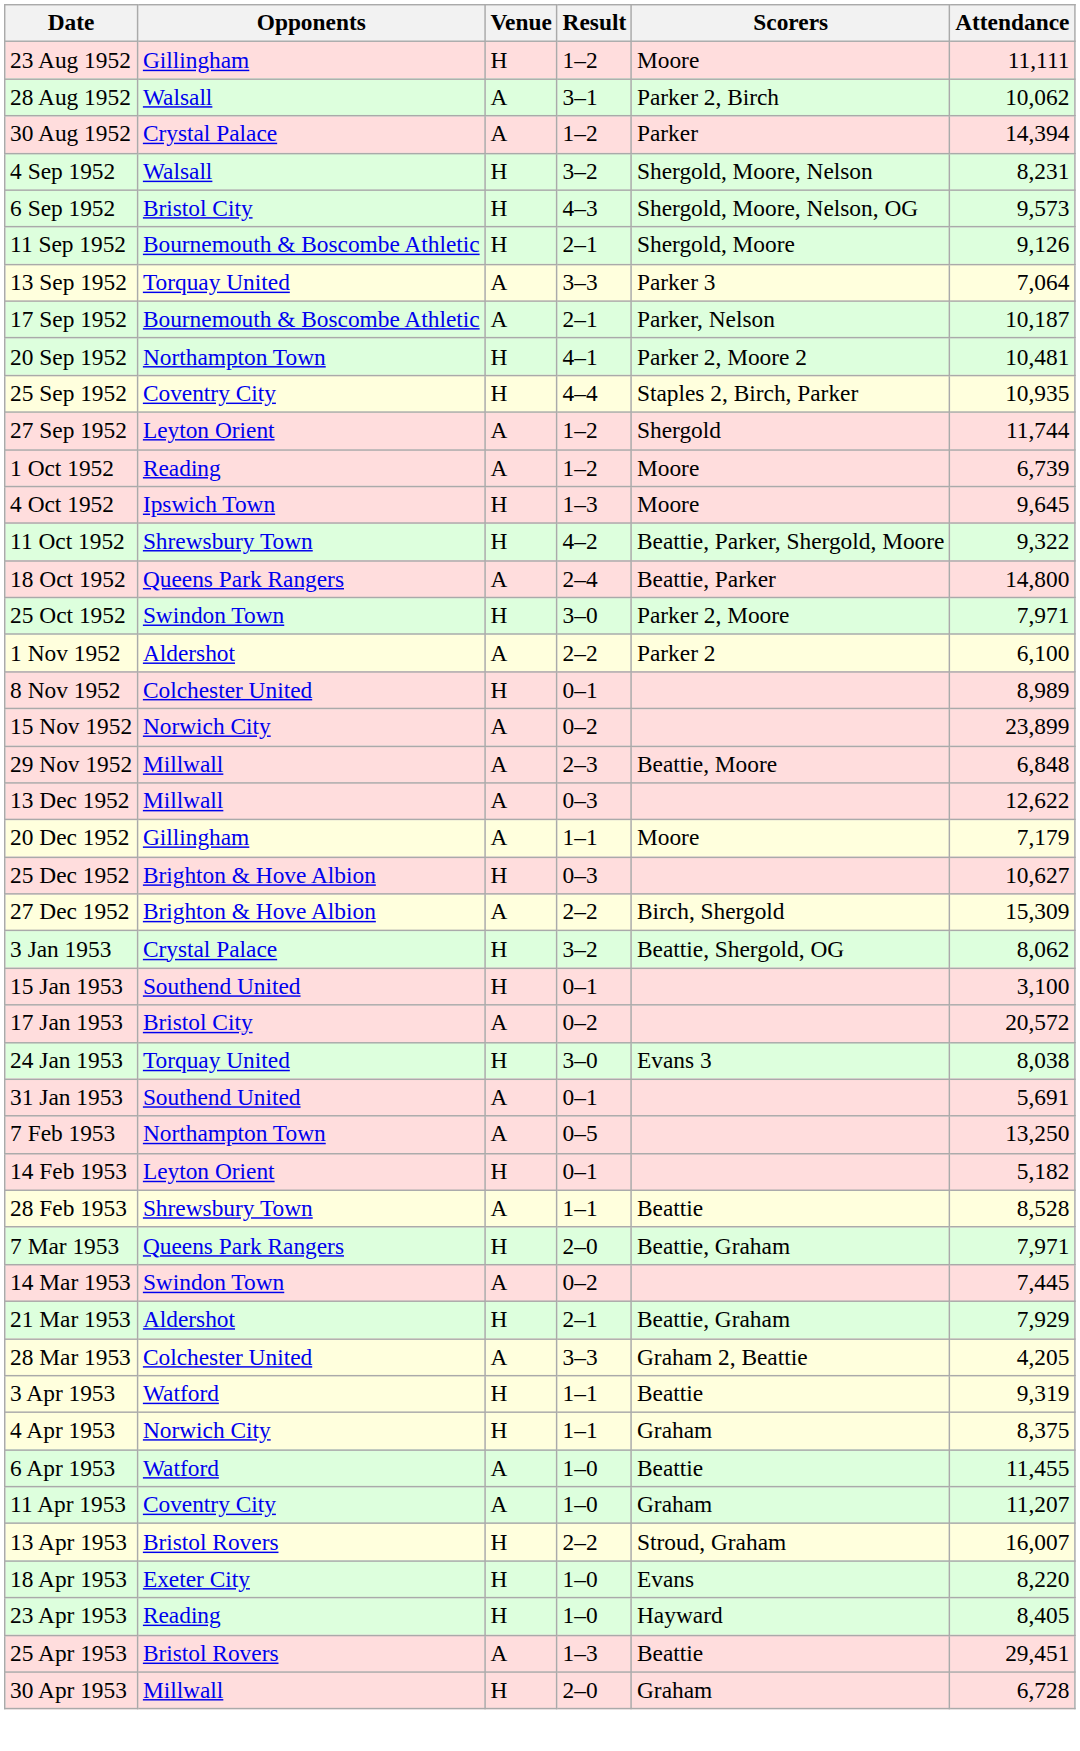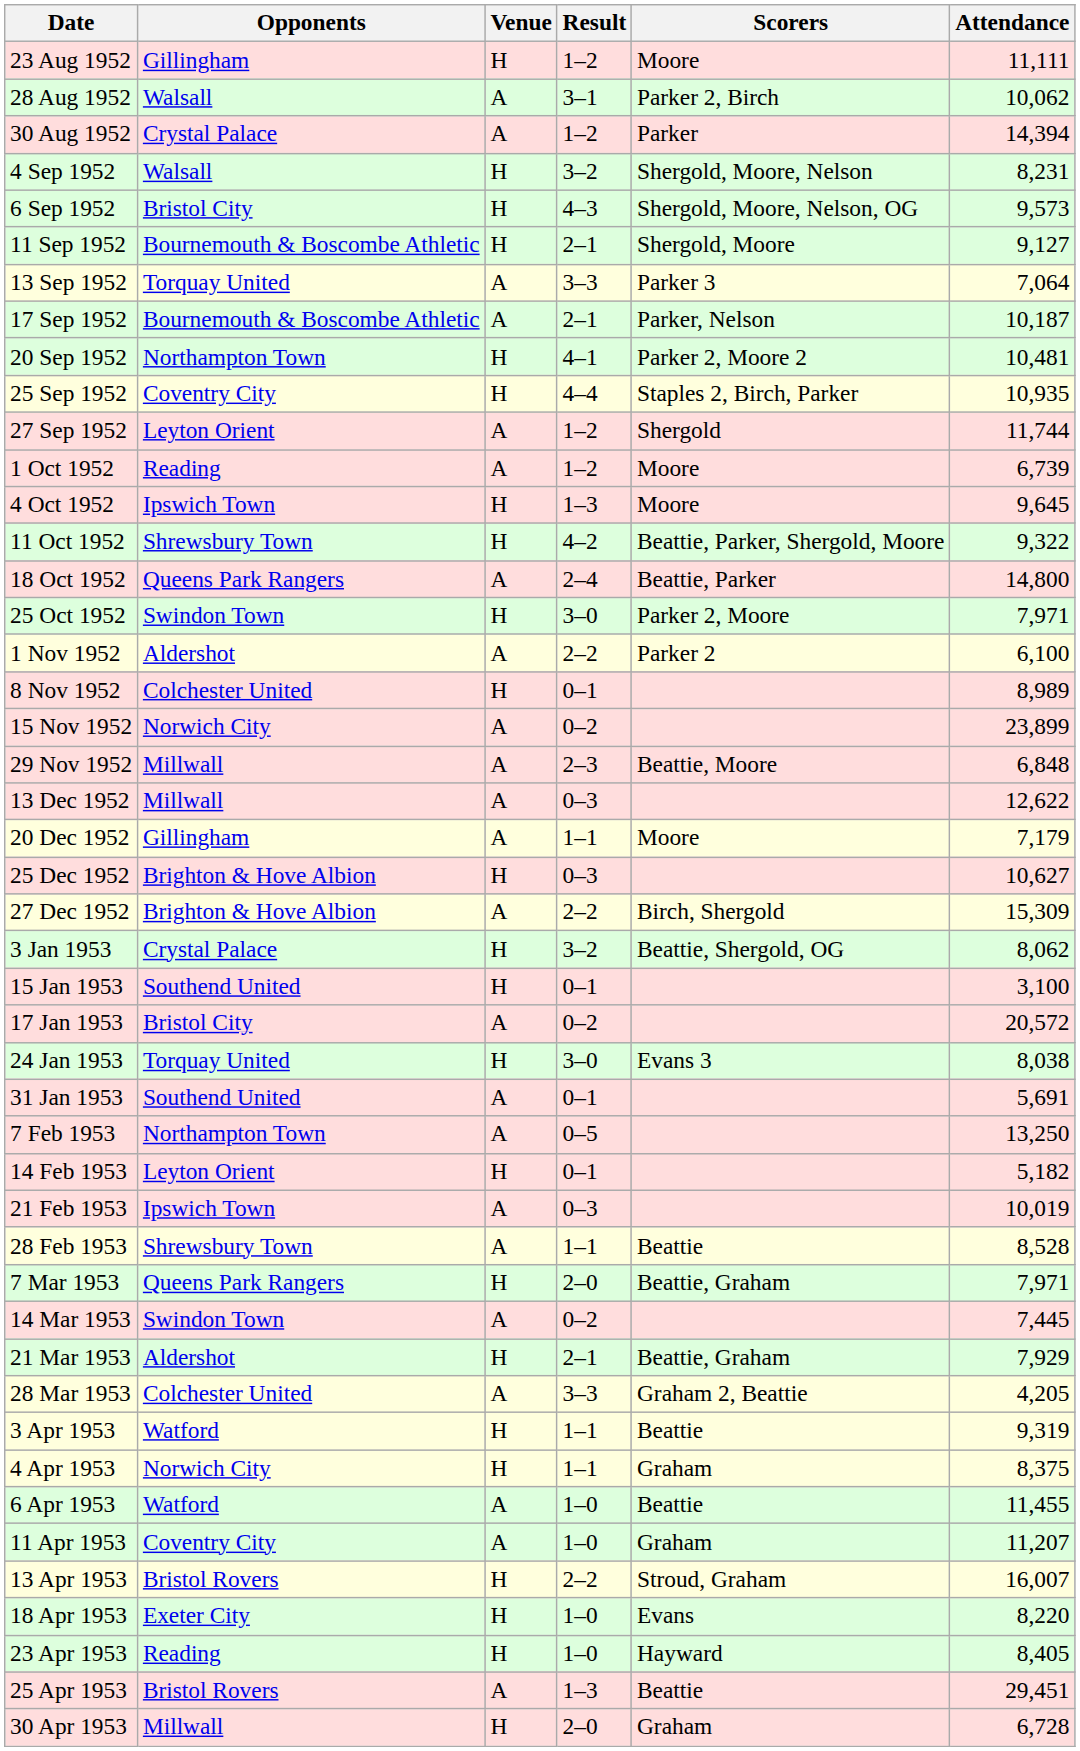 <table class="wikitable sortable">
 <tr>
 <th>Date</th>
 <th>Opponents</th>
 <th>Venue</th>
 <th>Result</th>
 <th>Scorers</th>
 <th>Attendance</th>
 </tr>
 <tr bgcolor="#ffdddd">
 <td>23 Aug 1952</td>
 <td><a href='#'>Gillingham</a></td>
 <td>H</td>
 <td>1–2</td>
 <td>Moore</td>
 <td align="right">11,111</td>
 </tr>
 <tr bgcolor="#ddffdd">
 <td>28 Aug 1952</td>
 <td><a href='#'>Walsall</a></td>
 <td>A</td>
 <td>3–1</td>
 <td>Parker 2, Birch</td>
 <td align="right">10,062</td>
 </tr>
 <tr bgcolor="#ffdddd">
 <td>30 Aug 1952</td>
 <td><a href='#'>Crystal Palace</a></td>
 <td>A</td>
 <td>1–2</td>
 <td>Parker</td>
 <td align="right">14,394</td>
 </tr>
 <tr bgcolor="#ddffdd">
 <td>4 Sep 1952</td>
 <td><a href='#'>Walsall</a></td>
 <td>H</td>
 <td>3–2</td>
 <td>Shergold, Moore, Nelson</td>
 <td align="right">8,231</td>
 </tr>
 <tr bgcolor="#ddffdd">
 <td>6 Sep 1952</td>
 <td><a href='#'>Bristol City</a></td>
 <td>H</td>
 <td>4–3</td>
 <td>Shergold, Moore, Nelson, OG</td>
 <td align="right">9,573</td>
 </tr>
 <tr bgcolor="#ddffdd">
 <td>11 Sep 1952</td>
 <td><a href='#'>Bournemouth & Boscombe Athletic</a></td>
 <td>H</td>
 <td>2–1</td>
 <td>Shergold, Moore</td>
-<td align="right">9,126</td>
+<td align="right">9,127</td>
 </tr>
 <tr bgcolor="#ffffdd">
 <td>13 Sep 1952</td>
 <td><a href='#'>Torquay United</a></td>
 <td>A</td>
 <td>3–3</td>
 <td>Parker 3</td>
 <td align="right">7,064</td>
 </tr>
 <tr bgcolor="#ddffdd">
 <td>17 Sep 1952</td>
 <td><a href='#'>Bournemouth & Boscombe Athletic</a></td>
 <td>A</td>
 <td>2–1</td>
 <td>Parker, Nelson</td>
 <td align="right">10,187</td>
 </tr>
 <tr bgcolor="#ddffdd">
 <td>20 Sep 1952</td>
 <td><a href='#'>Northampton Town</a></td>
 <td>H</td>
 <td>4–1</td>
 <td>Parker 2, Moore 2</td>
 <td align="right">10,481</td>
 </tr>
 <tr bgcolor="#ffffdd">
 <td>25 Sep 1952</td>
 <td><a href='#'>Coventry City</a></td>
 <td>H</td>
 <td>4–4</td>
 <td>Staples 2, Birch, Parker</td>
 <td align="right">10,935</td>
 </tr>
 <tr bgcolor="#ffdddd">
 <td>27 Sep 1952</td>
 <td><a href='#'>Leyton Orient</a></td>
 <td>A</td>
 <td>1–2</td>
 <td>Shergold</td>
 <td align="right">11,744</td>
 </tr>
 <tr bgcolor="#ffdddd">
 <td>1 Oct 1952</td>
 <td><a href='#'>Reading</a></td>
 <td>A</td>
 <td>1–2</td>
 <td>Moore</td>
 <td align="right">6,739</td>
 </tr>
 <tr bgcolor="#ffdddd">
 <td>4 Oct 1952</td>
 <td><a href='#'>Ipswich Town</a></td>
 <td>H</td>
 <td>1–3</td>
 <td>Moore</td>
 <td align="right">9,645</td>
 </tr>
 <tr bgcolor="#ddffdd">
 <td>11 Oct 1952</td>
 <td><a href='#'>Shrewsbury Town</a></td>
 <td>H</td>
 <td>4–2</td>
 <td>Beattie, Parker, Shergold, Moore</td>
 <td align="right">9,322</td>
 </tr>
 <tr bgcolor="#ffdddd">
 <td>18 Oct 1952</td>
 <td><a href='#'>Queens Park Rangers</a></td>
 <td>A</td>
 <td>2–4</td>
 <td>Beattie, Parker</td>
 <td align="right">14,800</td>
 </tr>
 <tr bgcolor="#ddffdd">
 <td>25 Oct 1952</td>
 <td><a href='#'>Swindon Town</a></td>
 <td>H</td>
 <td>3–0</td>
 <td>Parker 2, Moore</td>
 <td align="right">7,971</td>
 </tr>
 <tr bgcolor="#ffffdd">
 <td>1 Nov 1952</td>
 <td><a href='#'>Aldershot</a></td>
 <td>A</td>
 <td>2–2</td>
 <td>Parker 2</td>
 <td align="right">6,100</td>
 </tr>
 <tr bgcolor="#ffdddd">
 <td>8 Nov 1952</td>
 <td><a href='#'>Colchester United</a></td>
 <td>H</td>
 <td>0–1</td>
 <td></td>
 <td align="right">8,989</td>
 </tr>
 <tr bgcolor="#ffdddd">
 <td>15 Nov 1952</td>
 <td><a href='#'>Norwich City</a></td>
 <td>A</td>
 <td>0–2</td>
 <td></td>
 <td align="right">23,899</td>
 </tr>
 <tr bgcolor="#ffdddd">
 <td>29 Nov 1952</td>
 <td><a href='#'>Millwall</a></td>
 <td>A</td>
 <td>2–3</td>
 <td>Beattie, Moore</td>
 <td align="right">6,848</td>
 </tr>
 <tr bgcolor="#ffdddd">
 <td>13 Dec 1952</td>
 <td><a href='#'>Millwall</a></td>
 <td>A</td>
 <td>0–3</td>
 <td></td>
 <td align="right">12,622</td>
 </tr>
 <tr bgcolor="#ffffdd">
 <td>20 Dec 1952</td>
 <td><a href='#'>Gillingham</a></td>
 <td>A</td>
 <td>1–1</td>
 <td>Moore</td>
 <td align="right">7,179</td>
 </tr>
 <tr bgcolor="#ffdddd">
 <td>25 Dec 1952</td>
 <td><a href='#'>Brighton & Hove Albion</a></td>
 <td>H</td>
 <td>0–3</td>
 <td></td>
 <td align="right">10,627</td>
 </tr>
 <tr bgcolor="#ffffdd">
 <td>27 Dec 1952</td>
 <td><a href='#'>Brighton & Hove Albion</a></td>
 <td>A</td>
 <td>2–2</td>
 <td>Birch, Shergold</td>
 <td align="right">15,309</td>
 </tr>
 <tr bgcolor="#ddffdd">
 <td>3 Jan 1953</td>
 <td><a href='#'>Crystal Palace</a></td>
 <td>H</td>
 <td>3–2</td>
 <td>Beattie, Shergold, OG</td>
 <td align="right">8,062</td>
 </tr>
 <tr bgcolor="#ffdddd">
 <td>15 Jan 1953</td>
 <td><a href='#'>Southend United</a></td>
 <td>H</td>
 <td>0–1</td>
 <td></td>
 <td align="right">3,100</td>
 </tr>
 <tr bgcolor="#ffdddd">
 <td>17 Jan 1953</td>
 <td><a href='#'>Bristol City</a></td>
 <td>A</td>
 <td>0–2</td>
 <td></td>
 <td align="right">20,572</td>
 </tr>
 <tr bgcolor="#ddffdd">
 <td>24 Jan 1953</td>
 <td><a href='#'>Torquay United</a></td>
 <td>H</td>
 <td>3–0</td>
 <td>Evans 3</td>
 <td align="right">8,038</td>
 </tr>
 <tr bgcolor="#ffdddd">
 <td>31 Jan 1953</td>
 <td><a href='#'>Southend United</a></td>
 <td>A</td>
 <td>0–1</td>
 <td></td>
 <td align="right">5,691</td>
 </tr>
 <tr bgcolor="#ffdddd">
 <td>7 Feb 1953</td>
 <td><a href='#'>Northampton Town</a></td>
 <td>A</td>
 <td>0–5</td>
 <td></td>
 <td align="right">13,250</td>
 </tr>
 <tr bgcolor="#ffdddd">
 <td>14 Feb 1953</td>
 <td><a href='#'>Leyton Orient</a></td>
 <td>H</td>
 <td>0–1</td>
 <td></td>
 <td align="right">5,182</td>
 </tr>
+<tr bgcolor="#ffdddd">
+<td>21 Feb 1953</td>
+<td><a href='#'>Ipswich Town</a></td>
+<td>A</td>
+<td>0–3</td>
+<td></td>
+<td align="right">10,019</td>
+</tr>
 <tr bgcolor="#ffffdd">
 <td>28 Feb 1953</td>
 <td><a href='#'>Shrewsbury Town</a></td>
 <td>A</td>
 <td>1–1</td>
 <td>Beattie</td>
 <td align="right">8,528</td>
 </tr>
 <tr bgcolor="#ddffdd">
 <td>7 Mar 1953</td>
 <td><a href='#'>Queens Park Rangers</a></td>
 <td>H</td>
 <td>2–0</td>
 <td>Beattie, Graham</td>
 <td align="right">7,971</td>
 </tr>
 <tr bgcolor="#ffdddd">
 <td>14 Mar 1953</td>
 <td><a href='#'>Swindon Town</a></td>
 <td>A</td>
 <td>0–2</td>
 <td></td>
 <td align="right">7,445</td>
 </tr>
 <tr bgcolor="#ddffdd">
 <td>21 Mar 1953</td>
 <td><a href='#'>Aldershot</a></td>
 <td>H</td>
 <td>2–1</td>
 <td>Beattie, Graham</td>
 <td align="right">7,929</td>
 </tr>
 <tr bgcolor="#ffffdd">
 <td>28 Mar 1953</td>
 <td><a href='#'>Colchester United</a></td>
 <td>A</td>
 <td>3–3</td>
 <td>Graham 2, Beattie</td>
 <td align="right">4,205</td>
 </tr>
 <tr bgcolor="#ffffdd">
 <td>3 Apr 1953</td>
 <td><a href='#'>Watford</a></td>
 <td>H</td>
 <td>1–1</td>
 <td>Beattie</td>
 <td align="right">9,319</td>
 </tr>
 <tr bgcolor="#ffffdd">
 <td>4 Apr 1953</td>
 <td><a href='#'>Norwich City</a></td>
 <td>H</td>
 <td>1–1</td>
 <td>Graham</td>
 <td align="right">8,375</td>
 </tr>
 <tr bgcolor="#ddffdd">
 <td>6 Apr 1953</td>
 <td><a href='#'>Watford</a></td>
 <td>A</td>
 <td>1–0</td>
 <td>Beattie</td>
 <td align="right">11,455</td>
 </tr>
 <tr bgcolor="#ddffdd">
 <td>11 Apr 1953</td>
 <td><a href='#'>Coventry City</a></td>
 <td>A</td>
 <td>1–0</td>
 <td>Graham</td>
 <td align="right">11,207</td>
 </tr>
 <tr bgcolor="#ffffdd">
 <td>13 Apr 1953</td>
 <td><a href='#'>Bristol Rovers</a></td>
 <td>H</td>
 <td>2–2</td>
 <td>Stroud, Graham</td>
 <td align="right">16,007</td>
 </tr>
 <tr bgcolor="#ddffdd">
 <td>18 Apr 1953</td>
 <td><a href='#'>Exeter City</a></td>
 <td>H</td>
 <td>1–0</td>
 <td>Evans</td>
 <td align="right">8,220</td>
 </tr>
 <tr bgcolor="#ddffdd">
 <td>23 Apr 1953</td>
 <td><a href='#'>Reading</a></td>
 <td>H</td>
 <td>1–0</td>
 <td>Hayward</td>
 <td align="right">8,405</td>
 </tr>
 <tr bgcolor="#ffdddd">
 <td>25 Apr 1953</td>
 <td><a href='#'>Bristol Rovers</a></td>
 <td>A</td>
 <td>1–3</td>
 <td>Beattie</td>
 <td align="right">29,451</td>
 </tr>
 <tr bgcolor="#ffdddd">
 <td>30 Apr 1953</td>
 <td><a href='#'>Millwall</a></td>
 <td>H</td>
 <td>2–0</td>
 <td>Graham</td>
 <td align="right">6,728</td>
 </tr>
 </table>
